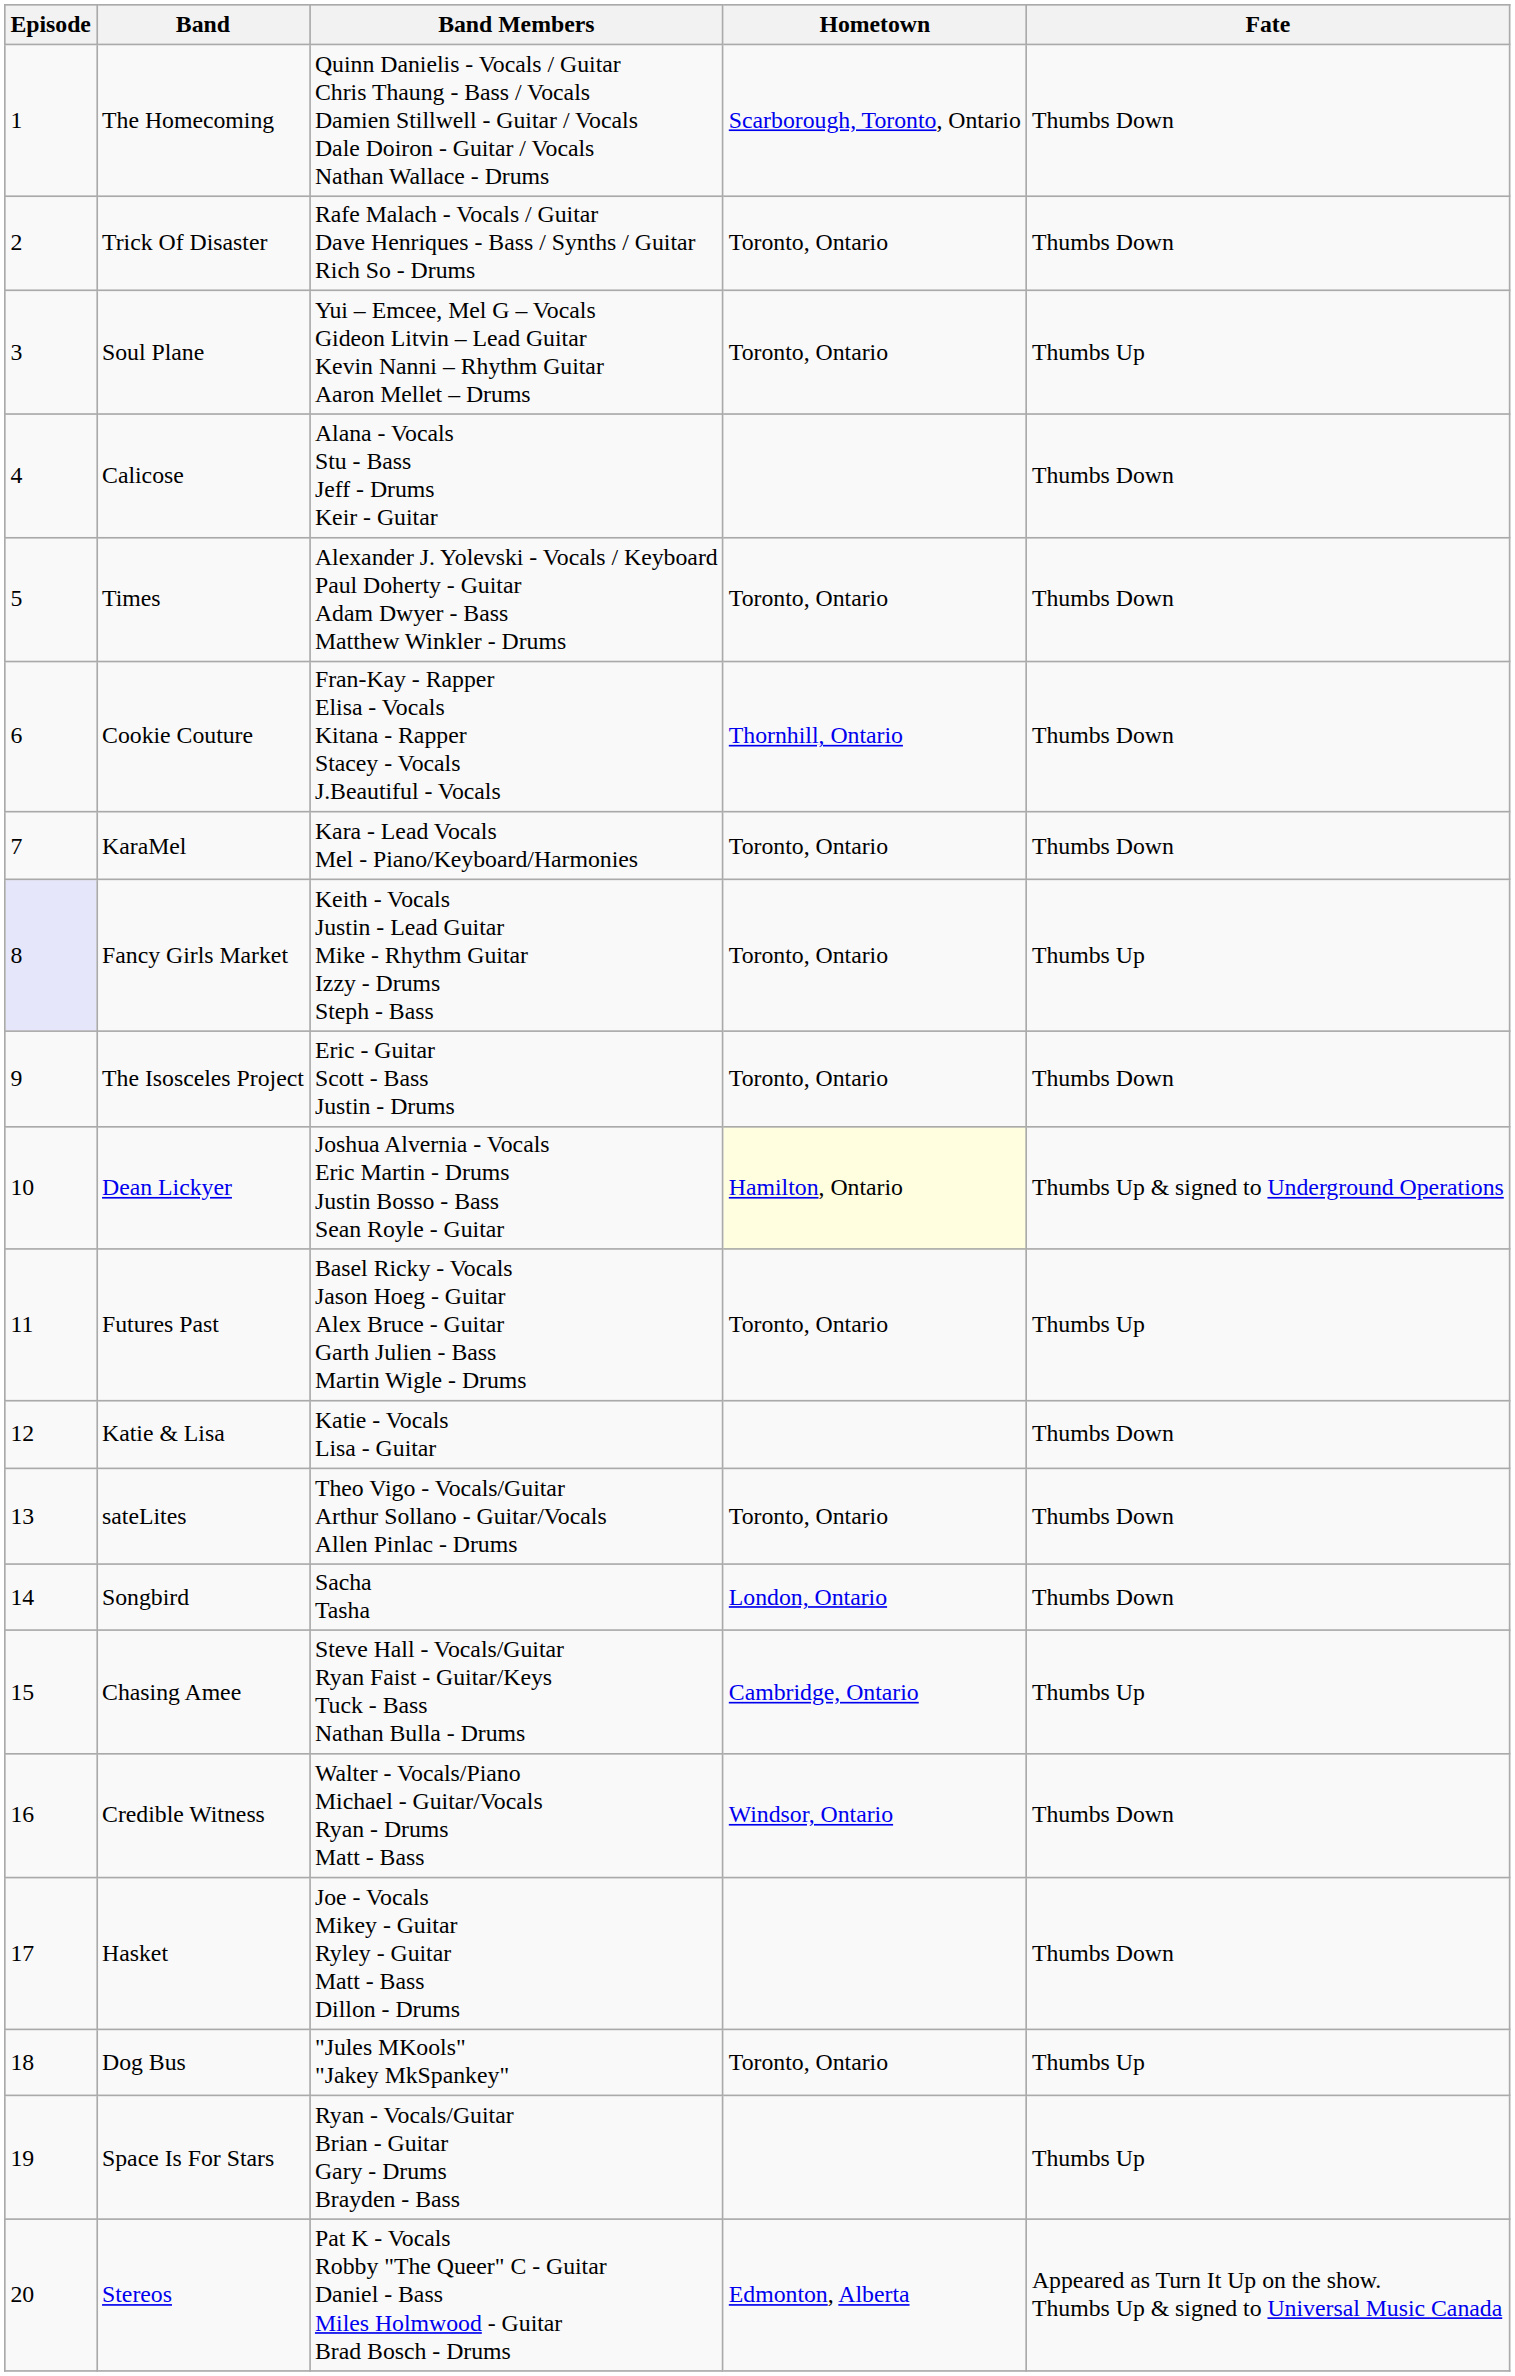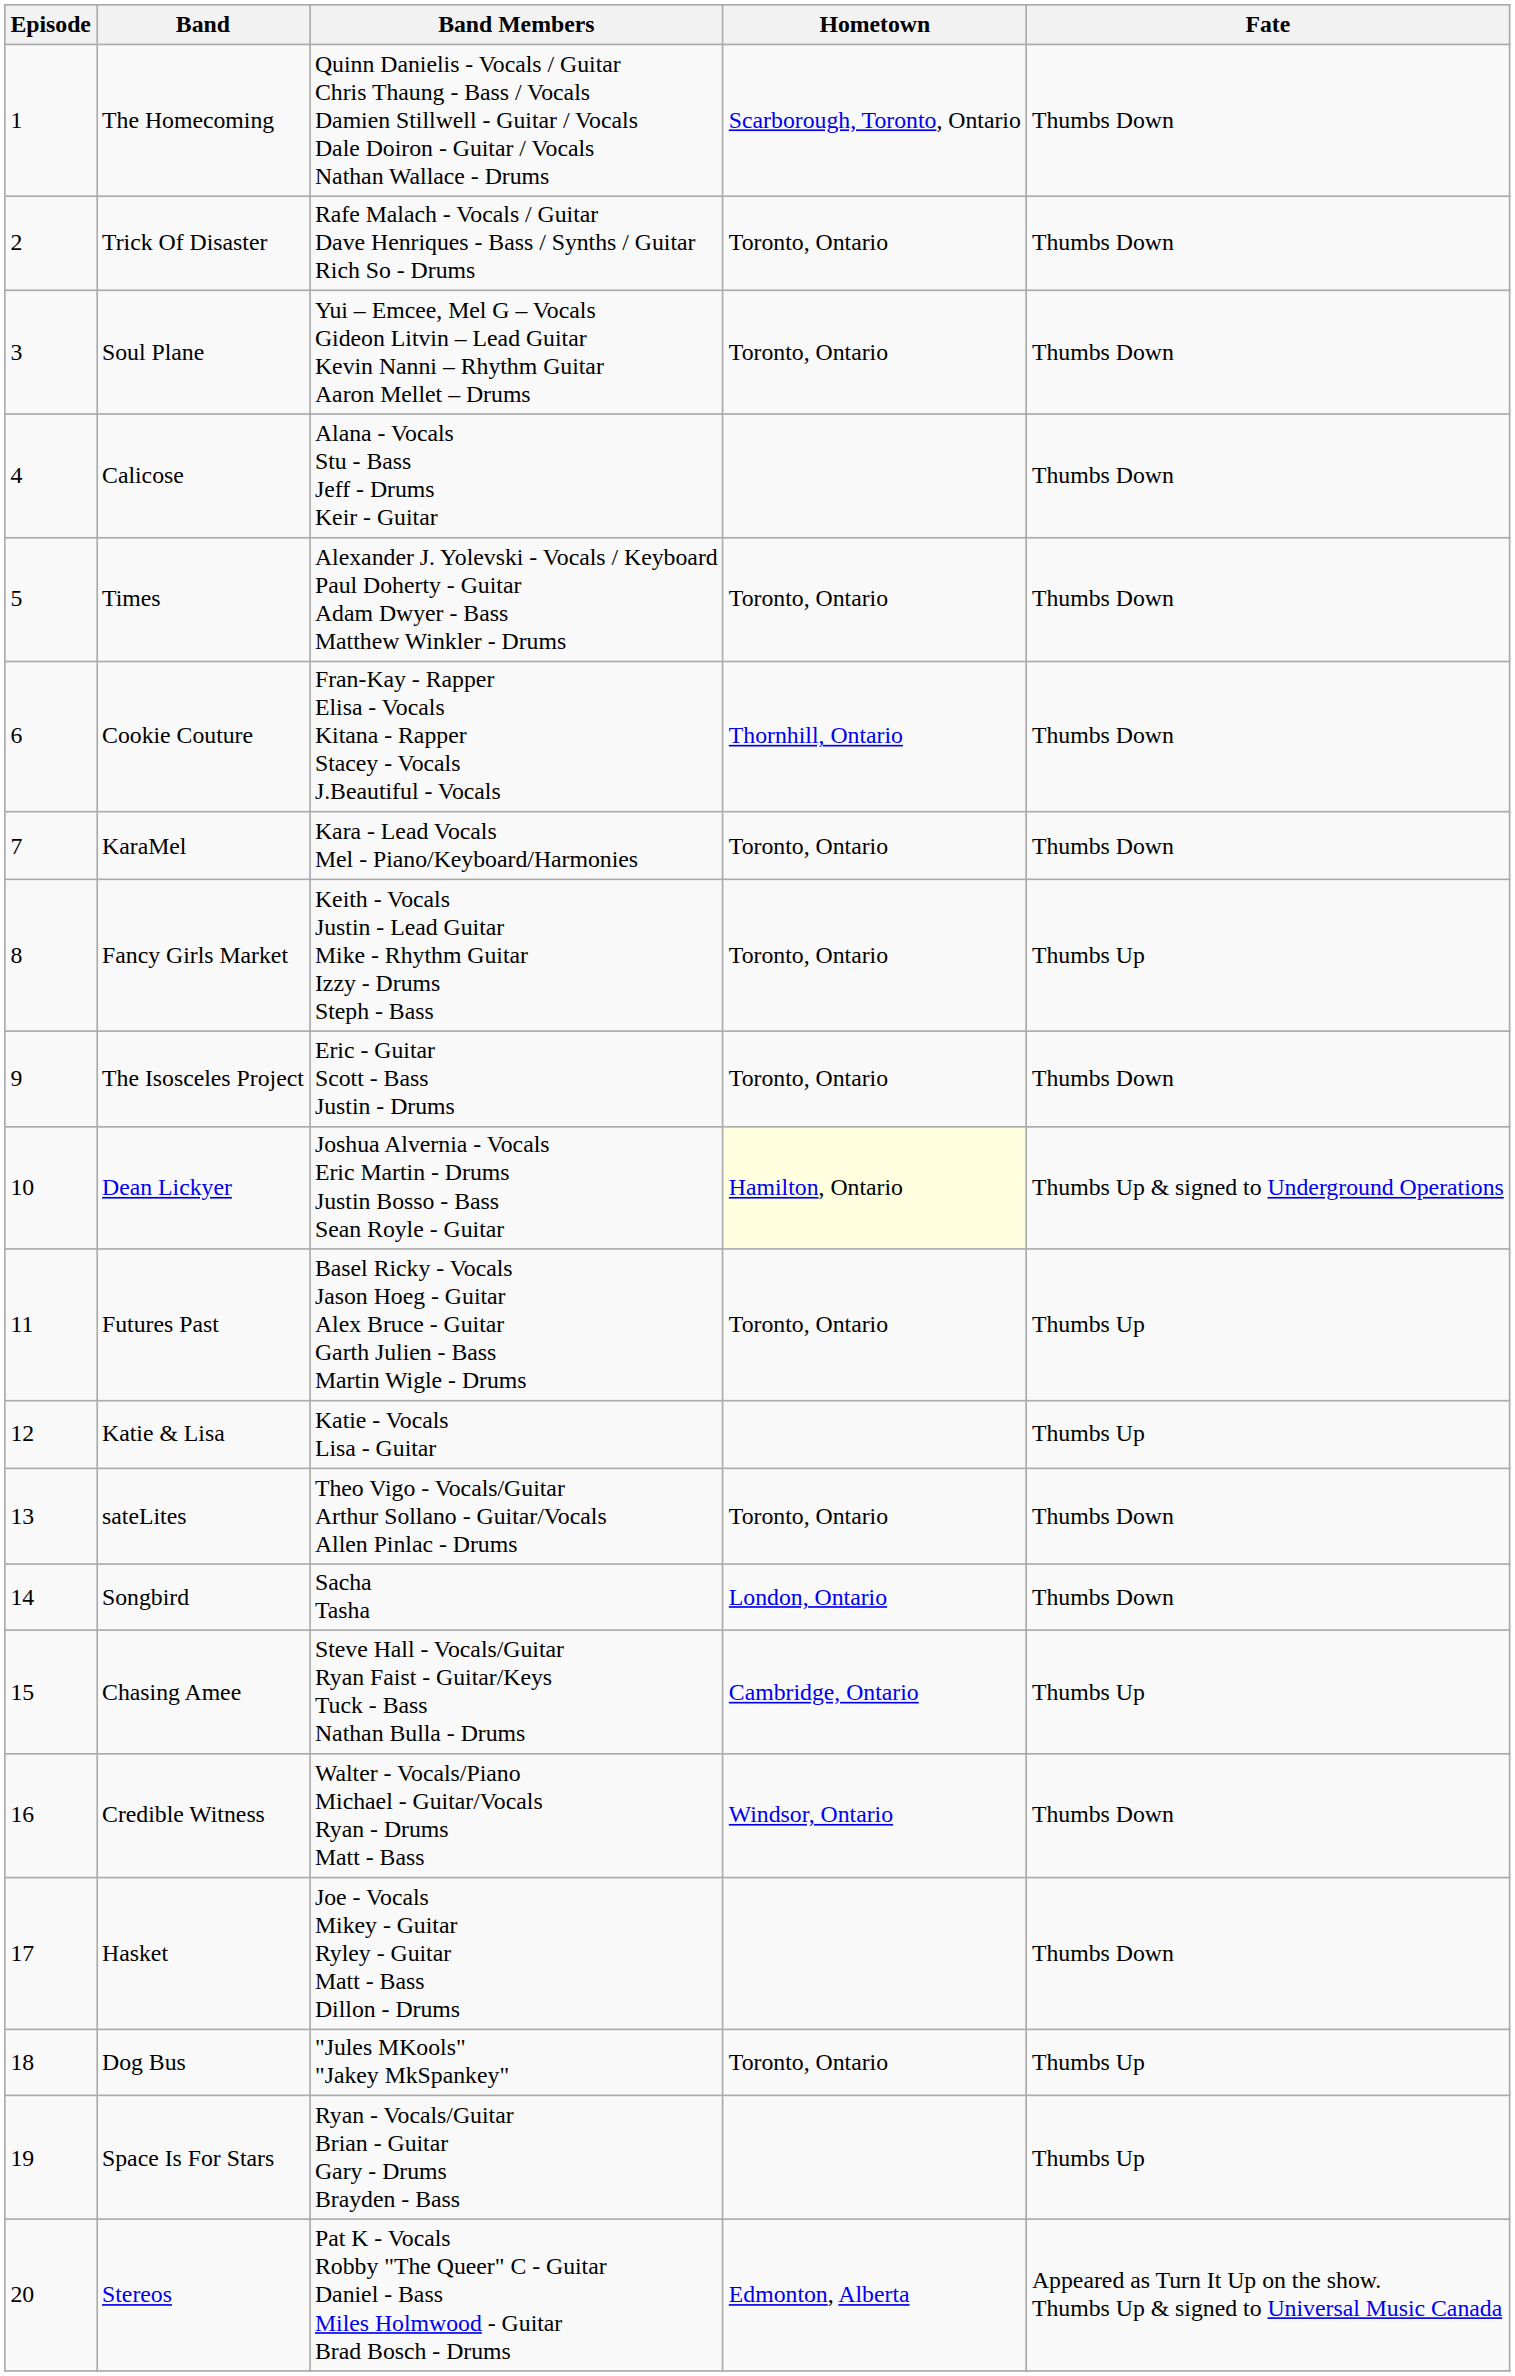 <table class=wikitable style="font-size:90%;">
 <tr>
 <th>Episode</th>
 <th>Band</th>
 <th>Band Members</th>
 <th>Hometown</th>
 <th>Fate</th>
 </tr>
 <tr>
 <td>1</td>
 <td>The Homecoming</td>
 <td>Quinn Danielis - Vocals / Guitar<br> Chris Thaung - Bass / Vocals<br>Damien Stillwell - Guitar / Vocals<br>Dale Doiron - Guitar / Vocals<br> Nathan Wallace - Drums</td>
 <td><a href='#'>Scarborough, Toronto</a>, Ontario</td>
 <td>Thumbs Down</td>
 </tr>
 <tr>
 <td>2</td>
 <td>Trick Of Disaster</td>
 <td>Rafe Malach - Vocals / Guitar<br>Dave Henriques - Bass / Synths / Guitar<br>Rich So - Drums</td>
 <td>Toronto, Ontario</td>
 <td>Thumbs Down</td>
 </tr>
 <tr>
 <td>3</td>
 <td>Soul Plane</td>
 <td>Yui – Emcee, Mel G – Vocals<br>Gideon Litvin – Lead Guitar<br>Kevin Nanni – Rhythm Guitar<br>Aaron Mellet – Drums</td>
 <td>Toronto, Ontario</td>
-<td>Thumbs Up</td>
+<td>Thumbs Down</td>
 </tr>
 <tr>
 <td>4</td>
 <td>Calicose</td>
 <td>Alana - Vocals<br>Stu - Bass<br>Jeff - Drums<br>Keir - Guitar</td>
 <td></td>
 <td>Thumbs Down</td>
 </tr>
 <tr>
 <td>5</td>
 <td>Times</td>
 <td>Alexander J. Yolevski - Vocals / Keyboard<br>Paul Doherty - Guitar<br>Adam Dwyer - Bass<br>Matthew Winkler - Drums</td>
 <td>Toronto, Ontario</td>
 <td>Thumbs Down</td>
 </tr>
 <tr>
 <td>6</td>
 <td>Cookie Couture</td>
 <td>Fran-Kay - Rapper<br>Elisa - Vocals<br>Kitana - Rapper<br>Stacey - Vocals<br>J.Beautiful - Vocals</td>
 <td><a href='#'>Thornhill, Ontario</a></td>
 <td>Thumbs Down</td>
 </tr>
 <tr>
 <td>7</td>
 <td>KaraMel</td>
 <td>Kara - Lead Vocals<br>Mel - Piano/Keyboard/Harmonies</td>
 <td>Toronto, Ontario</td>
 <td>Thumbs Down</td>
 </tr>
 <tr>
-<td style="background: lavender;">8</td>
+<td>8</td>
 <td>Fancy Girls Market</td>
 <td>Keith - Vocals<br>Justin - Lead Guitar<br>Mike - Rhythm Guitar<br>Izzy - Drums<br>Steph - Bass</td>
 <td>Toronto, Ontario</td>
 <td>Thumbs Up</td>
 </tr>
 <tr>
 <td>9</td>
 <td>The Isosceles Project</td>
 <td>Eric - Guitar<br>Scott - Bass<br>Justin - Drums</td>
 <td>Toronto, Ontario</td>
 <td>Thumbs Down</td>
 </tr>
 <tr>
 <td>10</td>
 <td><a href='#'>Dean Lickyer</a></td>
 <td>Joshua Alvernia - Vocals<br>Eric Martin - Drums<br>Justin Bosso - Bass<br>Sean Royle - Guitar</td>
 <td style="background: lightyellow;"><a href='#'>Hamilton</a>, Ontario</td>
 <td>Thumbs Up & signed to <a href='#'>Underground Operations</a></td>
 </tr>
 <tr>
 <td>11</td>
 <td>Futures Past</td>
 <td>Basel Ricky - Vocals<br>Jason Hoeg - Guitar<br>Alex Bruce - Guitar<br>Garth Julien - Bass<br>Martin Wigle - Drums<br></td>
 <td>Toronto, Ontario</td>
 <td>Thumbs Up</td>
 </tr>
 <tr>
 <td>12</td>
 <td>Katie & Lisa</td>
 <td>Katie - Vocals<br>Lisa - Guitar</td>
 <td></td>
-<td>Thumbs Down</td>
+<td>Thumbs Up</td>
 </tr>
 <tr>
 <td>13</td>
 <td>sateLites</td>
 <td>Theo Vigo - Vocals/Guitar<br>Arthur Sollano - Guitar/Vocals<br>Allen Pinlac - Drums</td>
 <td>Toronto, Ontario</td>
 <td>Thumbs Down</td>
 </tr>
 <tr>
 <td>14</td>
 <td>Songbird</td>
 <td>Sacha<br>Tasha</td>
 <td><a href='#'>London, Ontario</a></td>
 <td>Thumbs Down</td>
 </tr>
 <tr>
 <td>15</td>
 <td>Chasing Amee</td>
 <td>Steve Hall - Vocals/Guitar<br>Ryan Faist - Guitar/Keys<br>Tuck - Bass<br>Nathan Bulla - Drums</td>
 <td><a href='#'>Cambridge, Ontario</a></td>
 <td>Thumbs Up</td>
 </tr>
 <tr>
 <td>16</td>
 <td>Credible Witness</td>
 <td>Walter - Vocals/Piano<br>Michael - Guitar/Vocals<br>Ryan - Drums<br>Matt - Bass<br></td>
 <td><a href='#'>Windsor, Ontario</a></td>
 <td>Thumbs Down</td>
 </tr>
 <tr>
 <td>17</td>
 <td>Hasket</td>
 <td>Joe - Vocals<br>Mikey - Guitar<br>Ryley - Guitar<br>Matt - Bass<br>Dillon - Drums</td>
 <td></td>
 <td>Thumbs Down</td>
 </tr>
 <tr>
 <td>18</td>
 <td>Dog Bus</td>
 <td>"Jules MKools"<br>"Jakey MkSpankey"</td>
 <td>Toronto, Ontario</td>
 <td>Thumbs Up</td>
 </tr>
 <tr>
 <td>19</td>
 <td>Space Is For Stars</td>
 <td>Ryan - Vocals/Guitar<br>Brian - Guitar<br>Gary - Drums<br>Brayden - Bass</td>
 <td></td>
 <td>Thumbs Up</td>
 </tr>
 <tr>
 <td>20</td>
 <td><a href='#'>Stereos</a></td>
 <td>Pat K - Vocals<br>Robby "The Queer" C - Guitar<br>Daniel - Bass<br><a href='#'>Miles Holmwood</a> - Guitar<br>Brad Bosch - Drums</td>
 <td><a href='#'>Edmonton</a>, <a href='#'>Alberta</a></td>
 <td>Appeared as Turn It Up on the show. <br>Thumbs Up & signed to <a href='#'>Universal Music Canada</a></td>
 </tr>
 </table>
